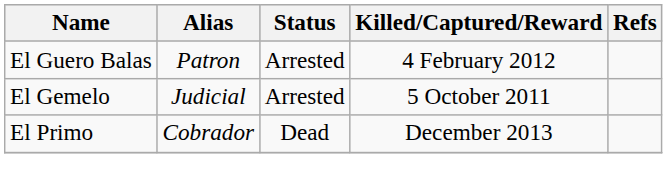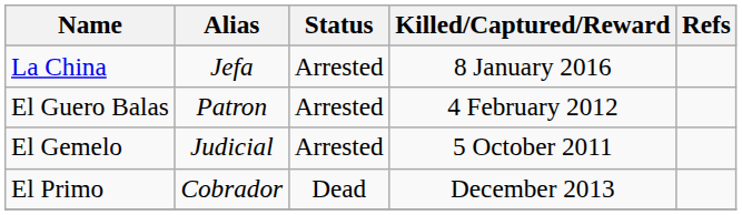 <table class="wikitable sortable">
 <tr style="background:#CCCCCC;">
 <th>Name</th>
 <th>Alias</th>
 <th>Status</th>
 <th>Killed/Captured/Reward</th>
 <th>Refs</th>
+</tr>
+<tr>
+<td><a href='#'>La China</a></td>
+<td align="center"><em>Jefa</em></td>
+<td align="center">Arrested</td>
+<td align="center">8 January 2016</td>
+<td align="center"></td>
 </tr>
 <tr>
 <td>El Guero Balas</td>
 <td align="center"><em>Patron</em></td>
 <td align="center">Arrested</td>
 <td align="center">4 February 2012</td>
 <td align="center"></td>
 </tr>
 <tr>
 <td>El Gemelo</td>
 <td align="center"><em>Judicial</em></td>
 <td align="center">Arrested</td>
 <td align="center">5 October 2011</td>
 <td align="center"></td>
 </tr>
 <tr>
 <td>El Primo</td>
 <td align="center"><em>Cobrador</em></td>
 <td align="center">Dead</td>
 <td align="center">December 2013</td>
 <td align="center"></td>
 </tr>
 <tr>
 </tr>
 </table>
